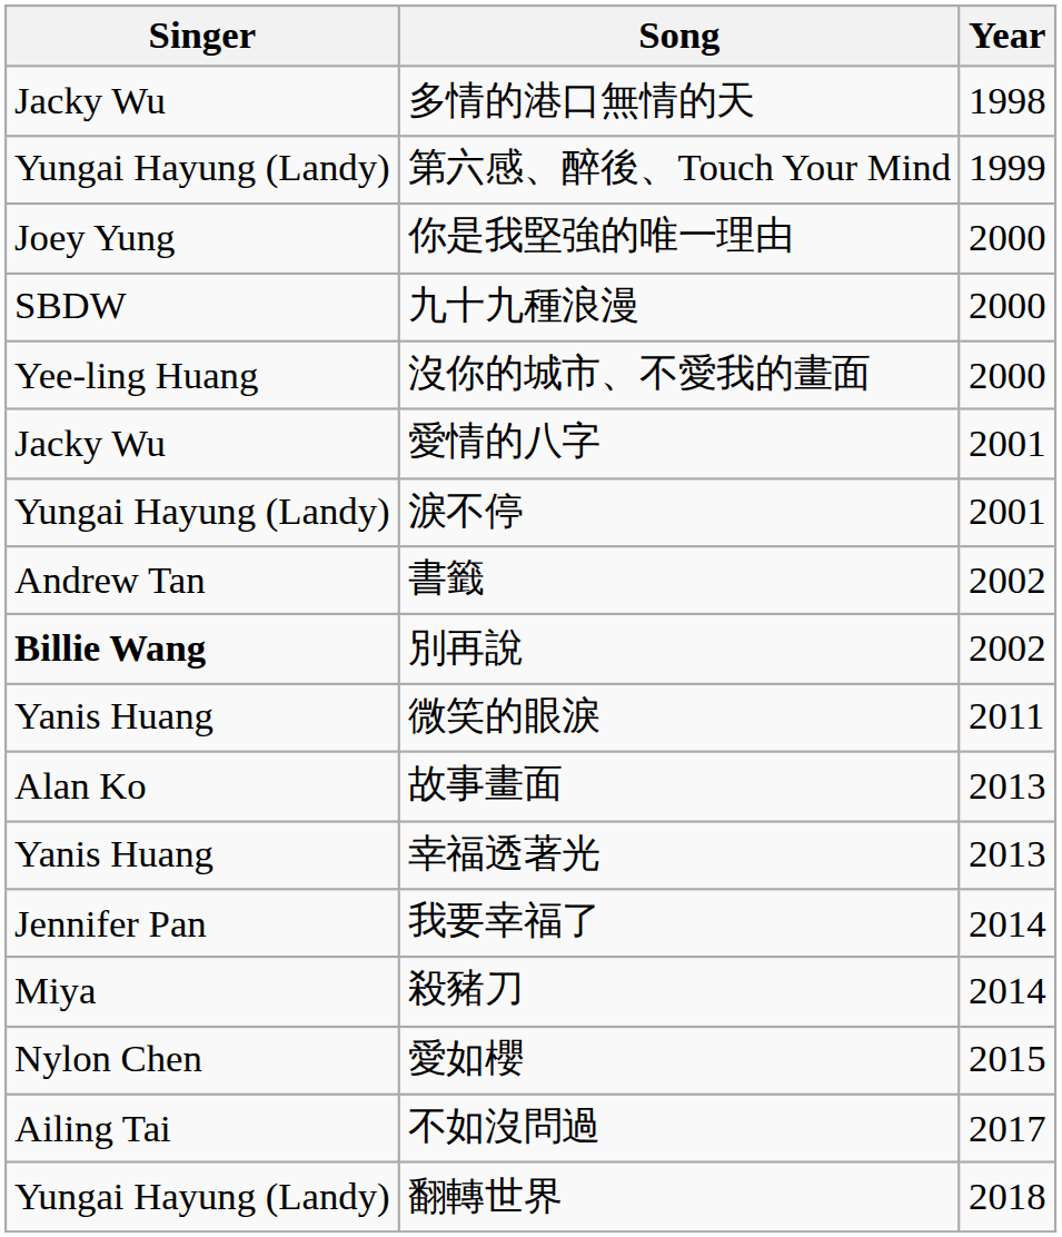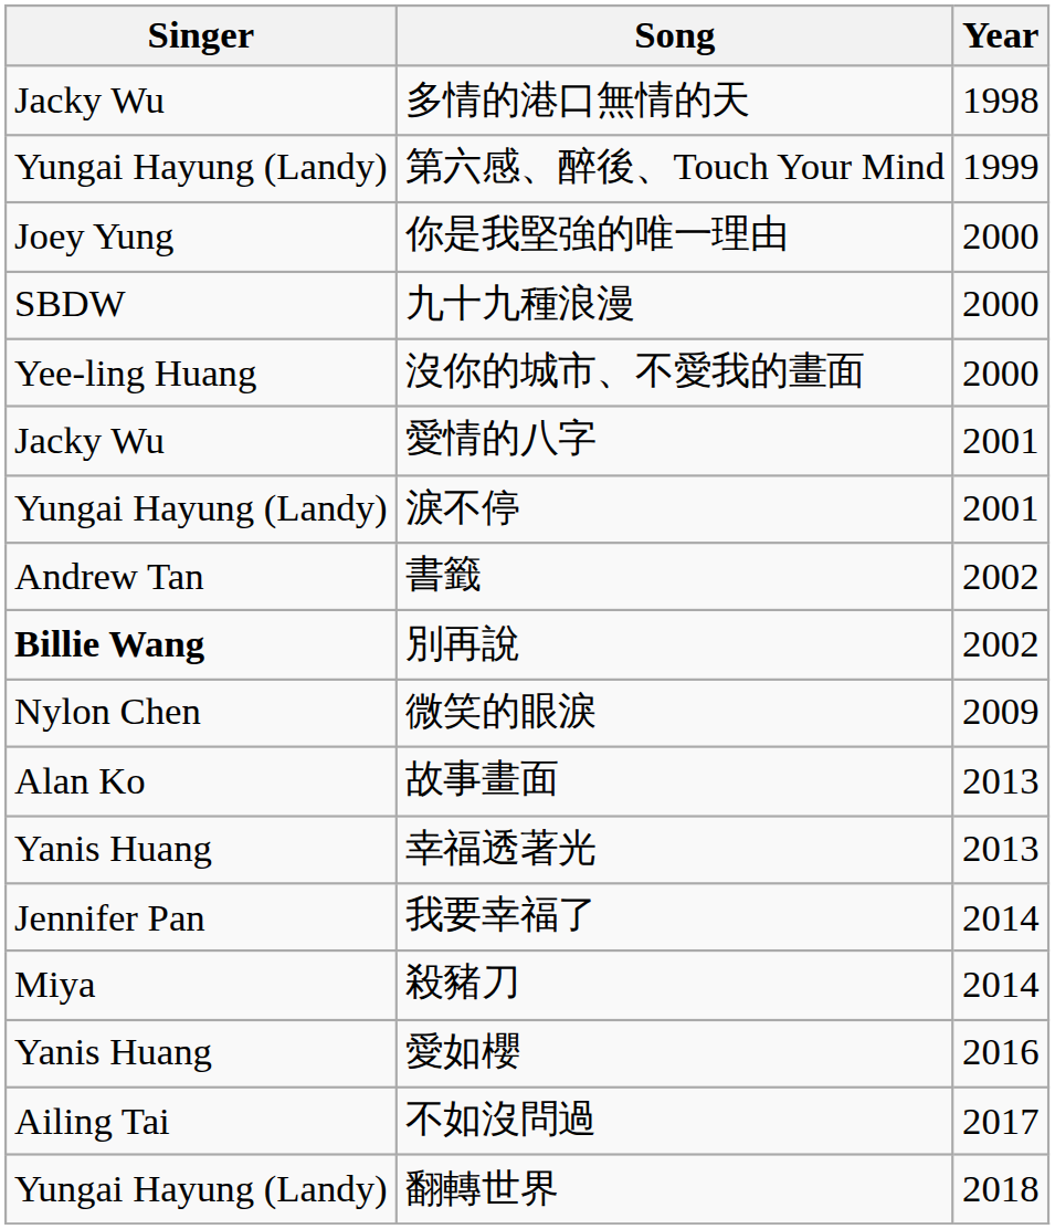 <table class="wikitable sortable">
 <tr>
 <th>Singer</th>
 <th>Song</th>
 <th>Year</th>
 </tr>
 <tr>
 <td>Jacky Wu</td>
 <td>多情的港口無情的天</td>
 <td>1998</td>
 </tr>
 <tr>
 <td>Yungai Hayung (Landy)</td>
 <td>第六感、醉後、Touch Your Mind</td>
 <td>1999</td>
 </tr>
 <tr>
 <td>Joey Yung</td>
 <td>你是我堅強的唯一理由</td>
 <td>2000</td>
 </tr>
 <tr>
 <td>SBDW</td>
 <td>九十九種浪漫</td>
 <td>2000</td>
 </tr>
 <tr>
 <td>Yee-ling Huang</td>
 <td>沒你的城市、不愛我的畫面</td>
 <td>2000</td>
 </tr>
 <tr>
 <td>Jacky Wu</td>
 <td>愛情的八字</td>
 <td>2001</td>
 </tr>
 <tr>
 <td>Yungai Hayung (Landy)</td>
 <td>淚不停</td>
 <td>2001</td>
 </tr>
 <tr>
 <td>Andrew Tan</td>
 <td>書籤</td>
 <td>2002</td>
 </tr>
 <tr>
 <td><strong>Billie Wang</strong></td>
 <td>別再說</td>
 <td>2002</td>
 </tr>
 <tr>
-<td>Yanis Huang</td>
+<td>Nylon Chen</td>
 <td>微笑的眼淚</td>
-<td>2011</td>
+<td>2009</td>
 </tr>
 <tr>
 <td>Alan Ko</td>
 <td>故事畫面</td>
 <td>2013</td>
 </tr>
 <tr>
 <td>Yanis Huang</td>
 <td>幸福透著光</td>
 <td>2013</td>
 </tr>
 <tr>
 <td>Jennifer Pan</td>
 <td>我要幸福了</td>
 <td>2014</td>
 </tr>
 <tr>
 <td>Miya</td>
 <td>殺豬刀</td>
 <td>2014</td>
 </tr>
 <tr>
-<td>Nylon Chen</td>
+<td>Yanis Huang</td>
 <td>愛如櫻</td>
-<td>2015</td>
+<td>2016</td>
 </tr>
 <tr>
 <td>Ailing Tai</td>
 <td>不如沒問過</td>
 <td>2017</td>
 </tr>
 <tr>
 <td>Yungai Hayung (Landy)</td>
 <td>翻轉世界</td>
 <td>2018</td>
 </tr>
 <tr>
 </tr>
 </table>
